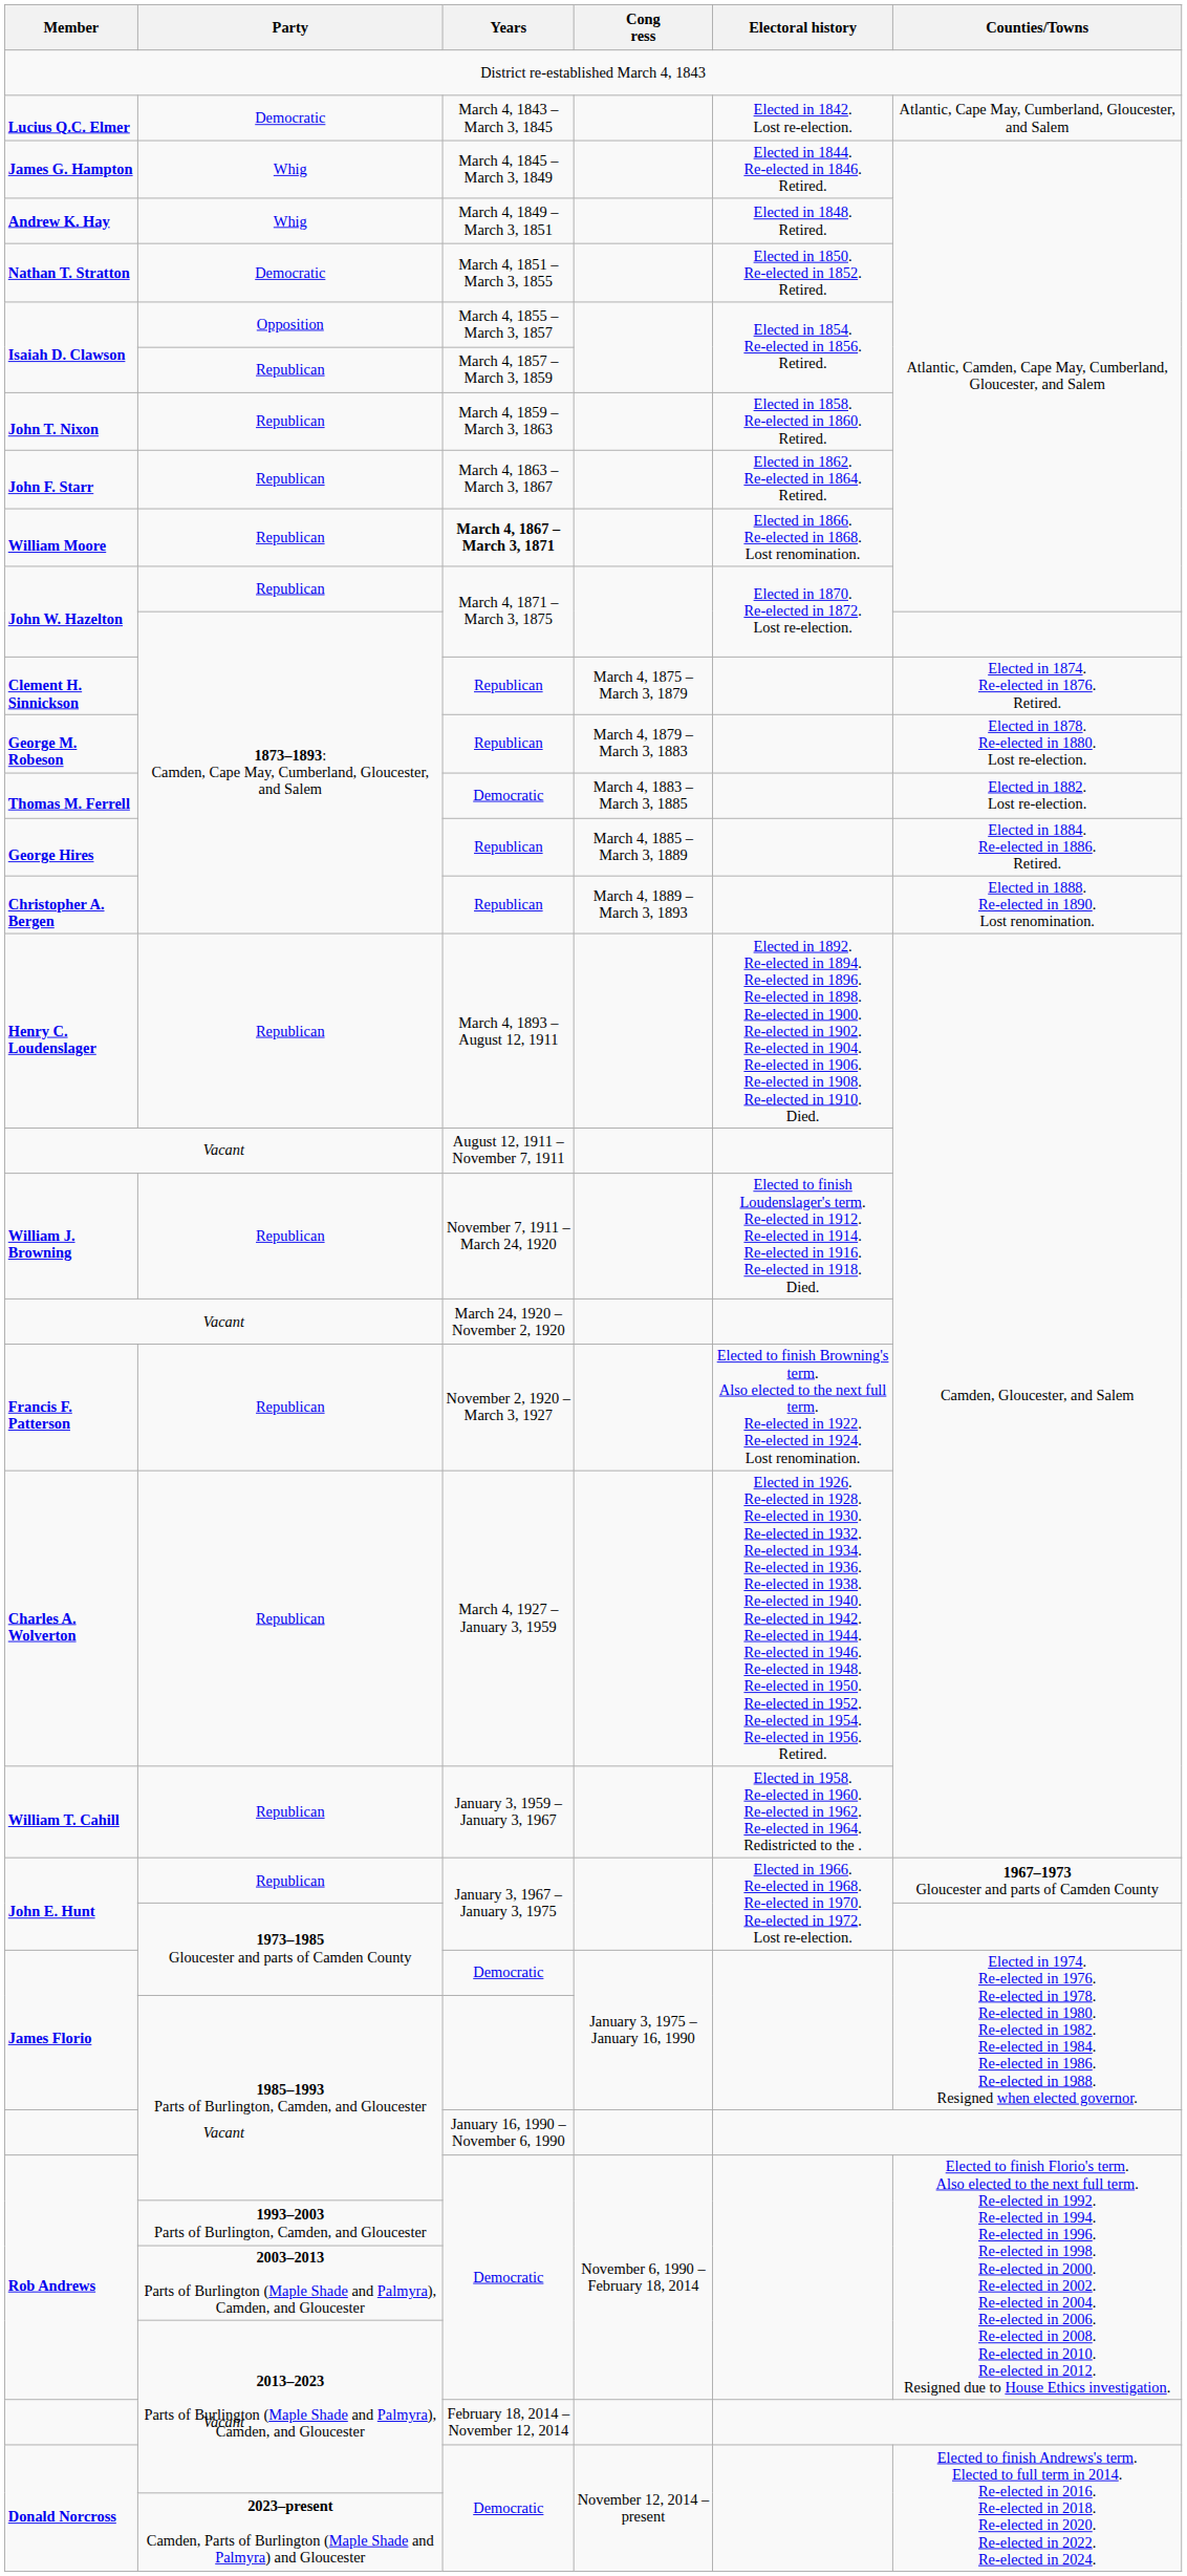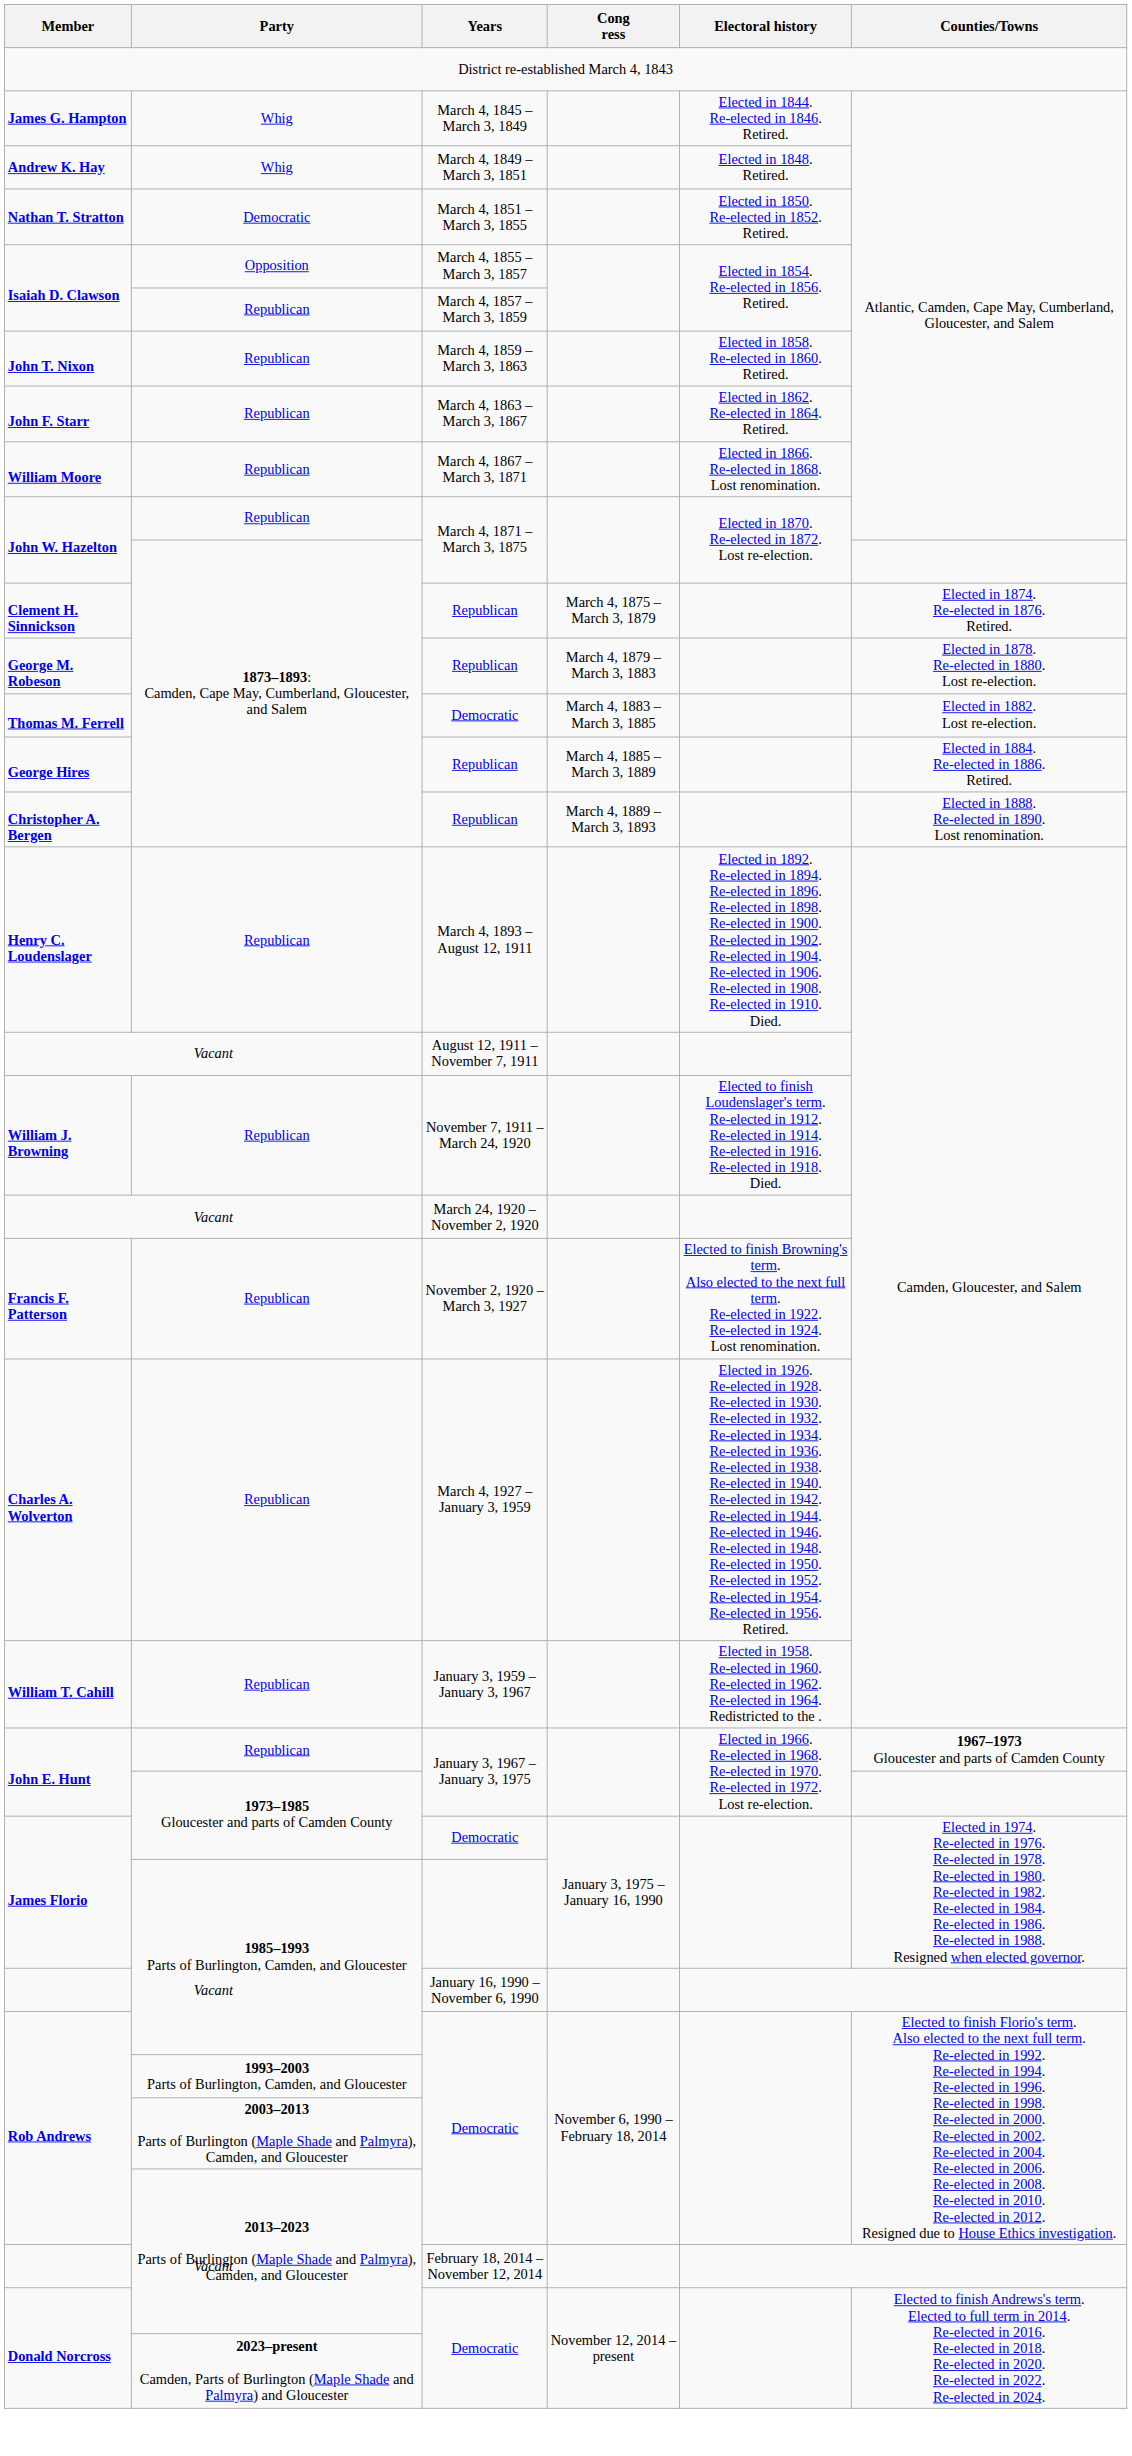 <table class=wikitable style="text-align:center">
 <tr style="height:3em">
 <th>Member<br></th>
 <th>Party</th>
 <th>Years</th>
 <th>Cong<br>ress</th>
 <th>Electoral history</th>
 <th>Counties/Towns</th>
 </tr>
 <tr style="height:3em">
 <td colspan=6>District re-established March 4, 1843</td>
-</tr>
-<tr style="height:3em">
-<td align=left><br><strong><a href='#'>Lucius Q.C. Elmer</a></strong><br></td>
-<td><a href='#'>Democratic</a></td>
-<td nowrap>March 4, 1843 –<br>March 3, 1845</td>
-<td></td>
-<td><a href='#'>Elected in 1842</a>.<br>Lost re-election.</td>
-<td>Atlantic, Cape May, Cumberland, Gloucester, and Salem</td>
 </tr>
 <tr style="height:3em">
 <td align=left><strong><a href='#'>James G. Hampton</a></strong><br></td>
 <td><a href='#'>Whig</a></td>
 <td nowrap>March 4, 1845 –<br>March 3, 1849</td>
 <td></td>
 <td><a href='#'>Elected in 1844</a>.<br><a href='#'>Re-elected in 1846</a>.<br>Retired.</td>
 <td rowspan=9>Atlantic, Camden, Cape May, Cumberland, Gloucester, and Salem</td>
 </tr>
 <tr style="height:3em">
 <td align=left><strong><a href='#'>Andrew K. Hay</a></strong><br></td>
 <td><a href='#'>Whig</a></td>
 <td nowrap>March 4, 1849 –<br>March 3, 1851</td>
 <td></td>
 <td><a href='#'>Elected in 1848</a>.<br>Retired.</td>
 </tr>
 <tr style="height:3em">
 <td align=left><strong><a href='#'>Nathan T. Stratton</a></strong><br></td>
 <td><a href='#'>Democratic</a></td>
 <td nowrap>March 4, 1851 –<br>March 3, 1855</td>
 <td></td>
 <td><a href='#'>Elected in 1850</a>.<br><a href='#'>Re-elected in 1852</a>.<br>Retired.</td>
 </tr>
 <tr style="height:3em">
 <td rowspan=2 align=left><br><strong><a href='#'>Isaiah D. Clawson</a></strong><br></td>
 <td><a href='#'>Opposition</a></td>
 <td nowrap>March 4, 1855 –<br>March 3, 1857</td>
 <td rowspan=2></td>
 <td rowspan=2><a href='#'>Elected in 1854</a>.<br><a href='#'>Re-elected in 1856</a>.<br>Retired.</td>
 </tr>
 <tr style="height:3em">
 <td><a href='#'>Republican</a></td>
 <td nowrap>March 4, 1857 –<br>March 3, 1859</td>
 </tr>
 <tr style="height:3em">
 <td align=left><br><strong><a href='#'>John T. Nixon</a></strong><br></td>
 <td><a href='#'>Republican</a></td>
 <td nowrap>March 4, 1859 –<br>March 3, 1863</td>
 <td></td>
 <td><a href='#'>Elected in 1858</a>.<br><a href='#'>Re-elected in 1860</a>.<br>Retired.</td>
 </tr>
 <tr style="height:3em">
 <td align=left><br><strong><a href='#'>John F. Starr</a></strong><br></td>
 <td><a href='#'>Republican</a></td>
 <td nowrap>March 4, 1863 –<br>March 3, 1867</td>
 <td></td>
 <td><a href='#'>Elected in 1862</a>.<br><a href='#'>Re-elected in 1864</a>.<br>Retired.</td>
 </tr>
 <tr style="height:3em">
 <td align=left><br><strong><a href='#'>William Moore</a></strong><br></td>
 <td><a href='#'>Republican</a></td>
-<td nowrap><strong>March 4, 1867 –<br>March 3, 1871</strong></td>
+<td nowrap>March 4, 1867 –<br>March 3, 1871</td>
 <td></td>
 <td><a href='#'>Elected in 1866</a>.<br><a href='#'>Re-elected in 1868</a>.<br>Lost renomination.</td>
 </tr>
 <tr style="height:3em">
 <td align=left rowspan=2><br><strong><a href='#'>John W. Hazelton</a></strong><br></td>
 <td><a href='#'>Republican</a></td>
 <td rowspan=2 nowrap>March 4, 1871 –<br>March 3, 1875</td>
 <td rowspan=2></td>
 <td rowspan=2><a href='#'>Elected in 1870</a>.<br><a href='#'>Re-elected in 1872</a>.<br>Lost re-election.</td>
 </tr>
 <tr style="height:3em">
 <td rowspan=6><strong>1873–1893</strong>:<br>Camden, Cape May, Cumberland, Gloucester, and Salem</td>
 </tr>
 <tr style="height:3em">
 <td align=left><br><strong><a href='#'>Clement H. Sinnickson</a></strong><br></td>
 <td><a href='#'>Republican</a></td>
 <td nowrap>March 4, 1875 –<br>March 3, 1879</td>
 <td></td>
 <td><a href='#'>Elected in 1874</a>.<br><a href='#'>Re-elected in 1876</a>.<br>Retired.</td>
 </tr>
 <tr style="height:3em">
 <td align=left><br><strong><a href='#'>George M. Robeson</a></strong><br></td>
 <td><a href='#'>Republican</a></td>
 <td nowrap>March 4, 1879 –<br>March 3, 1883</td>
 <td></td>
 <td><a href='#'>Elected in 1878</a>.<br><a href='#'>Re-elected in 1880</a>.<br>Lost re-election.</td>
 </tr>
 <tr style="height:3em">
 <td align=left><br><strong><a href='#'>Thomas M. Ferrell</a></strong><br></td>
 <td><a href='#'>Democratic</a></td>
 <td nowrap>March 4, 1883 –<br>March 3, 1885</td>
 <td></td>
 <td><a href='#'>Elected in 1882</a>.<br>Lost re-election.</td>
 </tr>
 <tr style="height:3em">
 <td align=left><br><strong><a href='#'>George Hires</a></strong><br></td>
 <td><a href='#'>Republican</a></td>
 <td nowrap>March 4, 1885 –<br>March 3, 1889</td>
 <td></td>
 <td><a href='#'>Elected in 1884</a>.<br><a href='#'>Re-elected in 1886</a>.<br>Retired.</td>
 </tr>
 <tr style="height:3em">
 <td align=left><br><strong><a href='#'>Christopher A. Bergen</a></strong><br></td>
 <td><a href='#'>Republican</a></td>
 <td nowrap>March 4, 1889 –<br>March 3, 1893</td>
 <td></td>
 <td><a href='#'>Elected in 1888</a>.<br><a href='#'>Re-elected in 1890</a>.<br>Lost renomination.</td>
 </tr>
 <tr style="height:3em">
 <td align=left><br><strong><a href='#'>Henry C. Loudenslager</a></strong><br></td>
 <td><a href='#'>Republican</a></td>
 <td nowrap>March 4, 1893 –<br>August 12, 1911</td>
 <td></td>
 <td><a href='#'>Elected in 1892</a>.<br><a href='#'>Re-elected in 1894</a>.<br><a href='#'>Re-elected in 1896</a>.<br><a href='#'>Re-elected in 1898</a>.<br><a href='#'>Re-elected in 1900</a>.<br><a href='#'>Re-elected in 1902</a>.<br><a href='#'>Re-elected in 1904</a>.<br><a href='#'>Re-elected in 1906</a>.<br><a href='#'>Re-elected in 1908</a>.<br><a href='#'>Re-elected in 1910</a>.<br>Died.</td>
 <td rowspan=7>Camden, Gloucester, and Salem</td>
 </tr>
 <tr style="height:3em">
 <td colspan=2><em>Vacant</em></td>
 <td nowrap>August 12, 1911 –<br>November 7, 1911</td>
 <td></td>
 </tr>
 <tr style="height:3em">
 <td align=left><br><strong><a href='#'>William J. Browning</a></strong><br></td>
 <td><a href='#'>Republican</a></td>
 <td nowrap>November 7, 1911 –<br>March 24, 1920</td>
 <td></td>
 <td><a href='#'>Elected to finish Loudenslager's term</a>.<br><a href='#'>Re-elected in 1912</a>.<br><a href='#'>Re-elected in 1914</a>.<br><a href='#'>Re-elected in 1916</a>.<br><a href='#'>Re-elected in 1918</a>.<br>Died.</td>
 </tr>
 <tr style="height:3em">
 <td colspan=2><em>Vacant</em></td>
 <td nowrap>March 24, 1920 –<br>November 2, 1920</td>
 <td></td>
 </tr>
 <tr style="height:3em">
 <td align=left><br><strong><a href='#'>Francis F. Patterson</a></strong><br></td>
 <td><a href='#'>Republican</a></td>
 <td nowrap>November 2, 1920 –<br>March 3, 1927</td>
 <td></td>
 <td><a href='#'>Elected to finish Browning's term</a>.<br><a href='#'>Also elected to the next full term</a>.<br><a href='#'>Re-elected in 1922</a>.<br><a href='#'>Re-elected in 1924</a>.<br>Lost renomination.</td>
 </tr>
 <tr style="height:3em">
 <td align=left><br><strong><a href='#'>Charles A. Wolverton</a></strong><br></td>
 <td><a href='#'>Republican</a></td>
 <td nowrap>March 4, 1927 –<br>January 3, 1959</td>
 <td></td>
 <td><a href='#'>Elected in 1926</a>.<br><a href='#'>Re-elected in 1928</a>.<br><a href='#'>Re-elected in 1930</a>.<br><a href='#'>Re-elected in 1932</a>.<br><a href='#'>Re-elected in 1934</a>.<br><a href='#'>Re-elected in 1936</a>.<br><a href='#'>Re-elected in 1938</a>.<br><a href='#'>Re-elected in 1940</a>.<br><a href='#'>Re-elected in 1942</a>.<br><a href='#'>Re-elected in 1944</a>.<br><a href='#'>Re-elected in 1946</a>.<br><a href='#'>Re-elected in 1948</a>.<br><a href='#'>Re-elected in 1950</a>.<br><a href='#'>Re-elected in 1952</a>.<br><a href='#'>Re-elected in 1954</a>.<br><a href='#'>Re-elected in 1956</a>.<br>Retired.</td>
 </tr>
 <tr style="height:3em">
 <td align=left><br><strong><a href='#'>William T. Cahill</a></strong><br></td>
 <td><a href='#'>Republican</a></td>
 <td nowrap>January 3, 1959 –<br>January 3, 1967</td>
 <td></td>
 <td><a href='#'>Elected in 1958</a>.<br><a href='#'>Re-elected in 1960</a>.<br><a href='#'>Re-elected in 1962</a>.<br><a href='#'>Re-elected in 1964</a>.<br>Redistricted to the .</td>
 </tr>
 <tr style="height:3em">
 <td align=left rowspan=2><br><strong><a href='#'>John E. Hunt</a></strong><br></td>
 <td><a href='#'>Republican</a></td>
 <td rowspan=2 nowrap>January 3, 1967 –<br>January 3, 1975</td>
 <td rowspan=2></td>
 <td rowspan=2><a href='#'>Elected in 1966</a>.<br><a href='#'>Re-elected in 1968</a>.<br><a href='#'>Re-elected in 1970</a>.<br><a href='#'>Re-elected in 1972</a>.<br>Lost re-election.</td>
 <td><strong>1967–1973</strong><br>Gloucester and parts of Camden County</td>
 </tr>
 <tr style="height:3em">
 <td rowspan=2><strong>1973–1985</strong><br>Gloucester and parts of Camden County</td>
 </tr>
 <tr style="height:3em">
 <td align=left rowspan=2><br><strong><a href='#'>James Florio</a></strong><br></td>
 <td><a href='#'>Democratic</a></td>
 <td rowspan=2 nowrap>January 3, 1975 –<br>January 16, 1990</td>
 <td rowspan=2></td>
 <td rowspan=2><a href='#'>Elected in 1974</a>.<br><a href='#'>Re-elected in 1976</a>.<br><a href='#'>Re-elected in 1978</a>.<br><a href='#'>Re-elected in 1980</a>.<br><a href='#'>Re-elected in 1982</a>.<br><a href='#'>Re-elected in 1984</a>.<br><a href='#'>Re-elected in 1986</a>.<br><a href='#'>Re-elected in 1988</a>.<br>Resigned <a href='#'>when elected governor</a>.</td>
 </tr>
 <tr style="height:3em">
 <td rowspan=3><strong>1985–1993</strong><br>Parts of Burlington, Camden, and Gloucester</td>
 </tr>
 <tr style="height:3em">
 <td colspan=2><em>Vacant</em></td>
 <td nowrap>January 16, 1990 –<br>November 6, 1990</td>
 <td></td>
 </tr>
 <tr style="height:3em">
 <td rowspan=4 align=left><br><strong><a href='#'>Rob Andrews</a></strong><br></td>
 <td rowspan=4 ><a href='#'>Democratic</a></td>
 <td rowspan=4 nowrap>November 6, 1990 –<br>February 18, 2014</td>
 <td rowspan=4></td>
 <td rowspan=4><a href='#'>Elected to finish Florio's term</a>.<br><a href='#'>Also elected to the next full term</a>.<br><a href='#'>Re-elected in 1992</a>.<br><a href='#'>Re-elected in 1994</a>.<br><a href='#'>Re-elected in 1996</a>.<br><a href='#'>Re-elected in 1998</a>.<br><a href='#'>Re-elected in 2000</a>.<br><a href='#'>Re-elected in 2002</a>.<br><a href='#'>Re-elected in 2004</a>.<br><a href='#'>Re-elected in 2006</a>.<br><a href='#'>Re-elected in 2008</a>.<br><a href='#'>Re-elected in 2010</a>.<br><a href='#'>Re-elected in 2012</a>.<br>Resigned due to <a href='#'>House Ethics investigation</a>.</td>
 </tr>
 <tr style="height:3em">
 <td><strong>1993–2003</strong><br>Parts of Burlington, Camden, and Gloucester</td>
 </tr>
 <tr style="height:3em">
 <td><strong>2003–2013</strong><br><br>Parts of Burlington (<a href='#'>Maple Shade</a> and <a href='#'>Palmyra</a>), Camden, and Gloucester</td>
 </tr>
 <tr style="height:3em">
 <td rowspan=3><strong>2013–2023</strong><br><br>Parts of Burlington (<a href='#'>Maple Shade</a> and <a href='#'>Palmyra</a>), Camden, and Gloucester</td>
 </tr>
 <tr style="height:3em">
 <td colspan=2><em>Vacant</em></td>
 <td nowrap>February 18, 2014 –<br>November 12, 2014</td>
 <td></td>
 </tr>
 <tr style="height:3em">
 <td rowspan=2 align=left><br><strong><a href='#'>Donald Norcross</a></strong><br></td>
 <td rowspan=2 ><a href='#'>Democratic</a></td>
 <td rowspan=2 nowrap>November 12, 2014 –<br>present</td>
 <td rowspan=2></td>
 <td rowspan=2><a href='#'>Elected to finish Andrews's term</a>.<br><a href='#'>Elected to full term in 2014</a>.<br><a href='#'>Re-elected in 2016</a>.<br><a href='#'>Re-elected in 2018</a>.<br><a href='#'>Re-elected in 2020</a>.<br><a href='#'>Re-elected in 2022</a>.<br><a href='#'>Re-elected in 2024</a>.</td>
 </tr>
 <tr style="height:3em">
 <td><strong>2023–present</strong><br><br>Camden, Parts of Burlington (<a href='#'>Maple Shade</a> and <a href='#'>Palmyra</a>) and Gloucester</td>
 </tr>
 </table>
